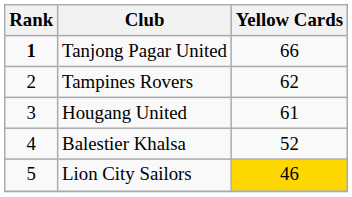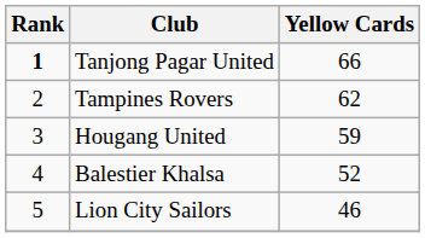 <table class="wikitable plainrowheaders sortable" style="font-size:80%">
 <tr>
 <th>Rank</th>
 <th>Club</th>
 <th>Yellow Cards</th>
 </tr>
 <tr>
 <td align="center" rowspan="1"><strong>1</strong></td>
 <td>Tanjong Pagar United</td>
 <td align="center" rowspan="1">66</td>
 </tr>
 <tr>
 <td align="center" rowspan="1">2</td>
 <td>Tampines Rovers</td>
 <td align="center" rowspan="1">62</td>
 </tr>
 <tr>
 <td align="center" rowspan="1">3</td>
 <td>Hougang United</td>
-<td align="center" rowspan="1">61</td>
+<td align="center" rowspan="1">59</td>
 </tr>
 <tr>
 <td align="center" rowspan="1">4</td>
 <td>Balestier Khalsa</td>
 <td align="center" rowspan="1">52</td>
 </tr>
 <tr>
 <td align="center" rowspan="1">5</td>
 <td>Lion City Sailors</td>
-<td align="center" rowspan="1" style="background: gold;">46</td>
+<td align="center" rowspan="1">46</td>
 </tr>
 <tr>
 </tr>
 </table>
